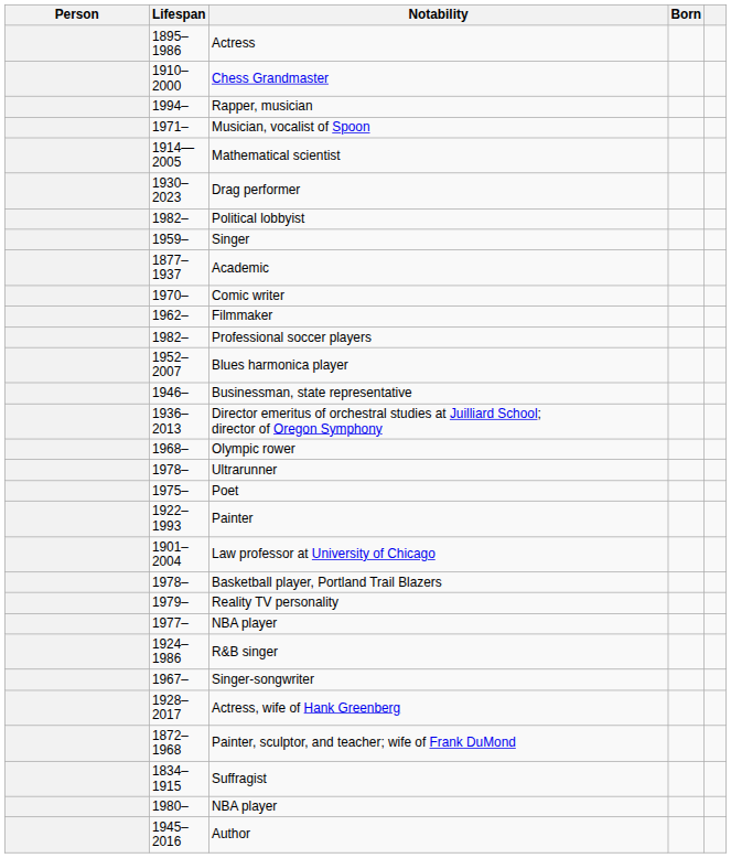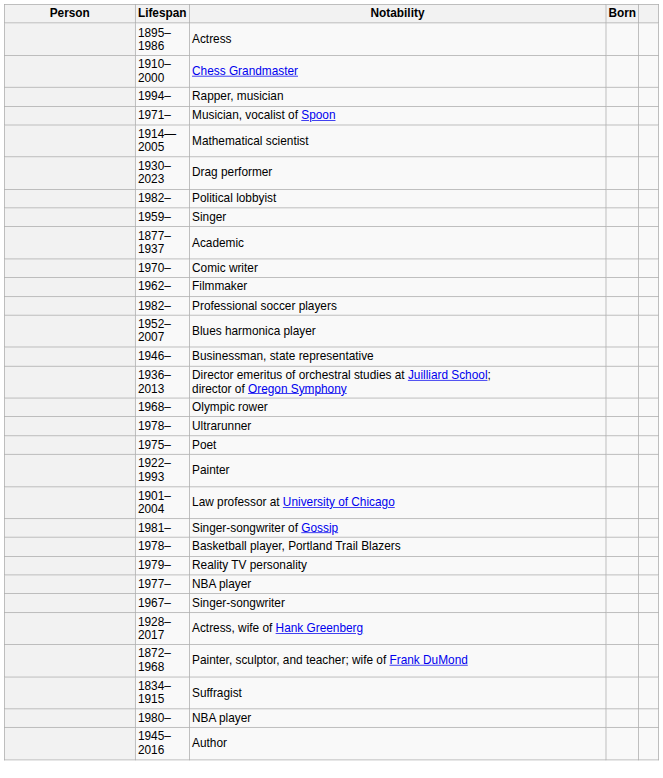 <table class="wikitable plainrowheaders sortable" style="margin-right: 0; width:70%;">
 <tr>
 <th scope="col" width="20%">Person</th>
 <th scope="col" width="6%">Lifespan</th>
 <th scope="col">Notability</th>
 <th scope="col" width="5%">Born</th>
 <th scope="col" class="unsortable" width="3%"></th>
 </tr>
 <tr>
 <th scope="row"></th>
 <td>1895–1986</td>
 <td>Actress</td>
 <td></td>
 <td style="text-align:center;"></td>
 </tr>
 <tr>
 <th scope="row"></th>
 <td>1910–2000</td>
 <td><a href='#'>Chess Grandmaster</a></td>
 <td></td>
 <td style="text-align:center;"></td>
 </tr>
 <tr>
 <th scope="row"></th>
 <td>1994–</td>
 <td>Rapper, musician</td>
 <td></td>
 <td style="text-align:center;"></td>
 </tr>
 <tr>
 <th scope="row"></th>
 <td>1971–</td>
 <td>Musician, vocalist of <a href='#'>Spoon</a></td>
 <td></td>
 <td style="text-align:center;"></td>
 </tr>
 <tr>
 <th scope="row"></th>
 <td>1914—2005</td>
 <td>Mathematical scientist</td>
 <td></td>
 <td></td>
 </tr>
 <tr>
 <th scope="row"></th>
 <td>1930–2023</td>
 <td>Drag performer</td>
 <td></td>
 <td style="text-align:center;"></td>
 </tr>
 <tr>
 <th scope="row"></th>
 <td>1982–</td>
 <td>Political lobbyist</td>
 <td></td>
 <td style="text-align:center;"></td>
 </tr>
 <tr>
 <th scope="row"></th>
 <td>1959–</td>
 <td>Singer</td>
 <td></td>
 <td style="text-align:center;"></td>
 </tr>
 <tr>
 <th scope="row"></th>
 <td>1877–1937</td>
 <td>Academic</td>
 <td></td>
 <td style="text-align:center;"></td>
 </tr>
 <tr>
 <th scope="row"></th>
 <td>1970–</td>
 <td>Comic writer</td>
 <td></td>
 <td style="text-align:center;"></td>
 </tr>
 <tr>
 <th scope="row"></th>
 <td>1962–</td>
 <td>Filmmaker</td>
 <td></td>
 <td style="text-align:center;"></td>
 </tr>
 <tr>
 <th scope="row"></th>
 <td>1982–</td>
 <td>Professional soccer players</td>
 <td></td>
 <td style="text-align:center;"></td>
 </tr>
 <tr>
 <th scope="row"></th>
 <td>1952–2007</td>
 <td>Blues harmonica player</td>
 <td></td>
 <td style="text-align:center;"></td>
 </tr>
 <tr>
 <th scope="row"></th>
 <td>1946–</td>
 <td>Businessman, state representative</td>
 <td></td>
 <td style="text-align:center;"></td>
 </tr>
 <tr>
 <th scope="row"></th>
 <td>1936–2013</td>
 <td>Director emeritus of orchestral studies at <a href='#'>Juilliard School</a>;<br> director of <a href='#'>Oregon Symphony</a></td>
 <td></td>
 <td style="text-align:center;"></td>
 </tr>
 <tr>
 <th scope="row"></th>
 <td>1968–</td>
 <td>Olympic rower</td>
 <td></td>
 <td style="text-align:center;"></td>
 </tr>
 <tr>
 <th scope="row"></th>
 <td>1978–</td>
 <td>Ultrarunner</td>
 <td></td>
 <td style="text-align:center;"></td>
 </tr>
 <tr>
 <th scope="row"></th>
 <td>1975–</td>
 <td>Poet</td>
 <td></td>
 <td style="text-align:center;"></td>
 </tr>
 <tr>
 <th scope="row"></th>
 <td>1922–1993</td>
 <td>Painter</td>
 <td></td>
 <td style="text-align:center;"></td>
 </tr>
 <tr>
 <th scope="row"></th>
 <td>1901–2004</td>
 <td>Law professor at <a href='#'>University of Chicago</a></td>
 <td></td>
 <td style="text-align:center;"></td>
 </tr>
 <tr>
 <th scope="row"></th>
+<td>1981–</td>
+<td>Singer-songwriter of <a href='#'>Gossip</a></td>
+<td></td>
+<td style="text-align:center;"></td>
+</tr>
+<tr>
+<th scope="row"></th>
 <td>1978–</td>
 <td>Basketball player, Portland Trail Blazers</td>
 <td></td>
 <td style="text-align:center;"></td>
 </tr>
 <tr>
 <th scope="row"></th>
 <td>1979–</td>
 <td>Reality TV personality</td>
 <td></td>
 <td style="text-align:center;"></td>
 </tr>
 <tr>
 <th scope="row"></th>
 <td>1977–</td>
 <td>NBA player</td>
-<td></td>
-<td style="text-align:center;"></td>
-</tr>
-<tr>
-<th scope="row"></th>
-<td>1924–1986</td>
-<td>R&B singer</td>
 <td></td>
 <td style="text-align:center;"></td>
 </tr>
 <tr>
 <th scope="row"></th>
 <td>1967–</td>
 <td>Singer-songwriter</td>
 <td></td>
 <td style="text-align:center;"></td>
 </tr>
 <tr>
 <th scope="row"></th>
 <td>1928–2017</td>
 <td>Actress, wife of <a href='#'>Hank Greenberg</a></td>
 <td></td>
 <td style="text-align:center;"></td>
 </tr>
 <tr>
 <th scope="row"></th>
 <td>1872–1968</td>
 <td>Painter, sculptor, and teacher; wife of <a href='#'>Frank DuMond</a></td>
 <td></td>
 <td tyle="text-align:center;"></td>
 </tr>
 <tr>
 <th scope="row"></th>
 <td>1834–1915</td>
 <td>Suffragist</td>
 <td></td>
 <td style="text-align:center;"></td>
 </tr>
 <tr>
 <th scope="row"></th>
 <td>1980–</td>
 <td>NBA player</td>
 <td></td>
 <td style="text-align:center;"></td>
 </tr>
 <tr>
 <th scope="row"></th>
 <td>1945–2016</td>
 <td>Author</td>
 <td></td>
 <td style="text-align:center;"></td>
 </tr>
 </table>
